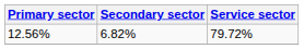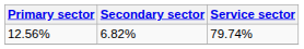 <table class="wikitable" border="1">
 <tr>
 <th><a href='#'>Primary sector</a></th>
 <th><a href='#'>Secondary sector</a></th>
 <th><a href='#'>Service sector</a></th>
 </tr>
 <tr>
 <td>12.56%</td>
 <td>6.82%</td>
-<td>79.72%</td>
+<td>79.74%</td>
 </tr>
 <tr>
 </tr>
 </table>
